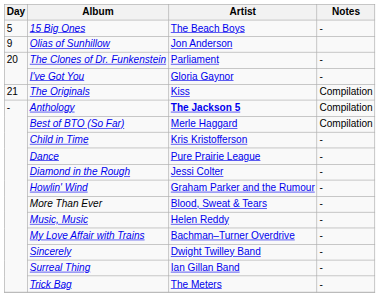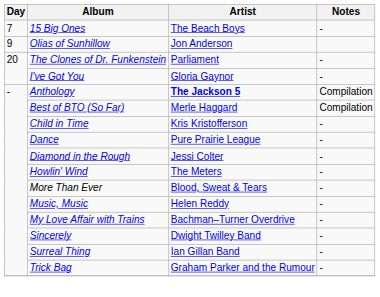 <table class="wikitable">
 <tr>
 <th>Day</th>
 <th>Album</th>
 <th>Artist</th>
 <th>Notes</th>
 </tr>
 <tr>
-<td style="vertical-align:top;">5</td>
+<td style="vertical-align:top;">7</td>
 <td><em><a href='#'>15 Big Ones</a></em></td>
 <td><a href='#'>The Beach Boys</a></td>
 <td>-</td>
 </tr>
 <tr>
 <td style="vertical-align:top;">9</td>
 <td><em><a href='#'>Olias of Sunhillow</a></em></td>
 <td><a href='#'>Jon Anderson</a></td>
 <td></td>
 </tr>
 <tr>
 <td rowspan="2" style="vertical-align:top;">20</td>
 <td><em><a href='#'>The Clones of Dr. Funkenstein</a></em></td>
 <td><a href='#'>Parliament</a></td>
 <td>-</td>
 </tr>
 <tr>
 <td><em><a href='#'>I've Got You</a></em></td>
 <td><a href='#'>Gloria Gaynor</a></td>
 <td>-</td>
-</tr>
-<tr>
-<td style="vertical-align:top;">21</td>
-<td><em><a href='#'>The Originals</a></em></td>
-<td><a href='#'>Kiss</a></td>
-<td>Compilation</td>
 </tr>
 <tr>
 <td rowspan="12" style="vertical-align:top;">-</td>
 <td><em><a href='#'>Anthology</a></em></td>
 <td><strong><a href='#'>The Jackson 5</a></strong></td>
 <td>Compilation</td>
 </tr>
 <tr>
 <td><em><a href='#'>Best of BTO (So Far)</a></em></td>
 <td><a href='#'>Merle Haggard</a></td>
 <td>Compilation</td>
 </tr>
 <tr>
 <td><em><a href='#'>Child in Time</a></em></td>
 <td><a href='#'>Kris Kristofferson</a></td>
 <td>-</td>
 </tr>
 <tr>
 <td><em><a href='#'>Dance</a></em></td>
 <td><a href='#'>Pure Prairie League</a></td>
 <td>-</td>
 </tr>
 <tr>
 <td><em><a href='#'>Diamond in the Rough</a></em></td>
 <td><a href='#'>Jessi Colter</a></td>
 <td>-</td>
 </tr>
 <tr>
 <td><em><a href='#'>Howlin' Wind</a></em></td>
-<td><a href='#'>Graham Parker and the Rumour</a></td>
+<td><a href='#'>The Meters</a></td>
 <td>-</td>
 </tr>
 <tr>
 <td><em>More Than Ever</em></td>
 <td><a href='#'>Blood, Sweat & Tears</a></td>
 <td>-</td>
 </tr>
 <tr>
 <td><em><a href='#'>Music, Music</a></em></td>
 <td><a href='#'>Helen Reddy</a></td>
 <td>-</td>
 </tr>
 <tr>
 <td><em><a href='#'>My Love Affair with Trains</a></em></td>
 <td><a href='#'>Bachman–Turner Overdrive</a></td>
 <td>-</td>
 </tr>
 <tr>
 <td><em><a href='#'>Sincerely</a></em></td>
 <td><a href='#'>Dwight Twilley Band</a></td>
 <td>-</td>
 </tr>
 <tr>
 <td><em><a href='#'>Surreal Thing</a></em></td>
 <td><a href='#'>Ian Gillan Band</a></td>
 <td>-</td>
 </tr>
 <tr>
 <td><em><a href='#'>Trick Bag</a></em></td>
-<td><a href='#'>The Meters</a></td>
+<td><a href='#'>Graham Parker and the Rumour</a></td>
 <td>-</td>
 </tr>
 <tr>
 </tr>
 </table>
